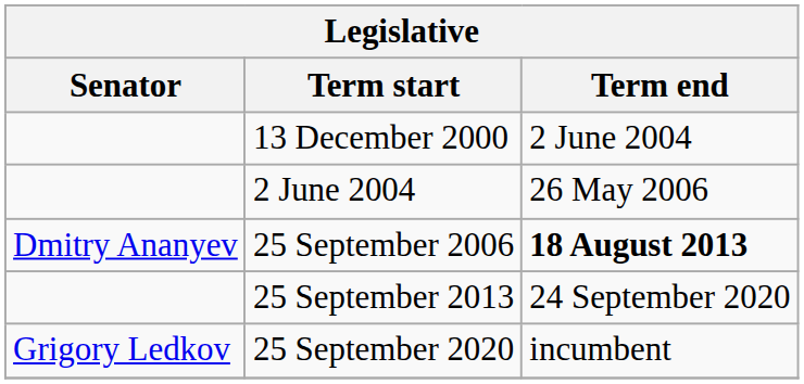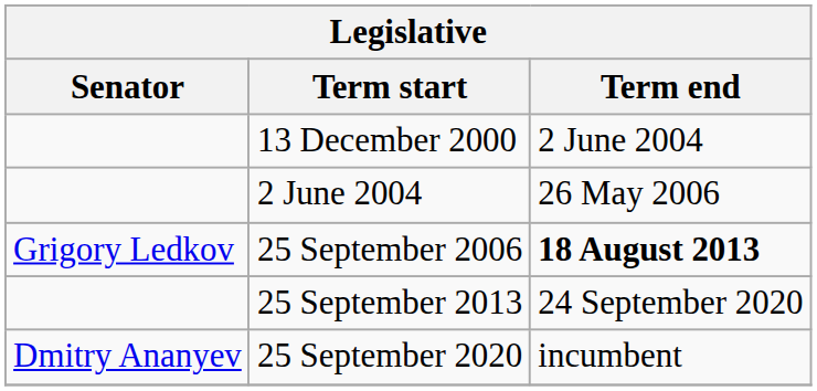 <table class="wikitable sortable">
 <tr>
 <th colspan=3>Legislative</th>
 </tr>
 <tr>
 <th>Senator</th>
 <th>Term start</th>
 <th>Term end</th>
 </tr>
 <tr>
 <td></td>
 <td>13 December 2000</td>
 <td>2 June 2004</td>
 </tr>
 <tr>
 <td></td>
 <td>2 June 2004</td>
 <td>26 May 2006</td>
 </tr>
 <tr>
-<td><a href='#'>Dmitry Ananyev</a></td>
+<td><a href='#'>Grigory Ledkov</a></td>
 <td>25 September 2006</td>
 <td><strong>18 August 2013</strong></td>
 </tr>
 <tr>
 <td></td>
 <td>25 September 2013</td>
 <td>24 September 2020</td>
 </tr>
 <tr>
-<td><a href='#'>Grigory Ledkov</a></td>
+<td><a href='#'>Dmitry Ananyev</a></td>
 <td>25 September 2020</td>
 <td>incumbent</td>
 </tr>
 <tr>
 </tr>
 </table>
